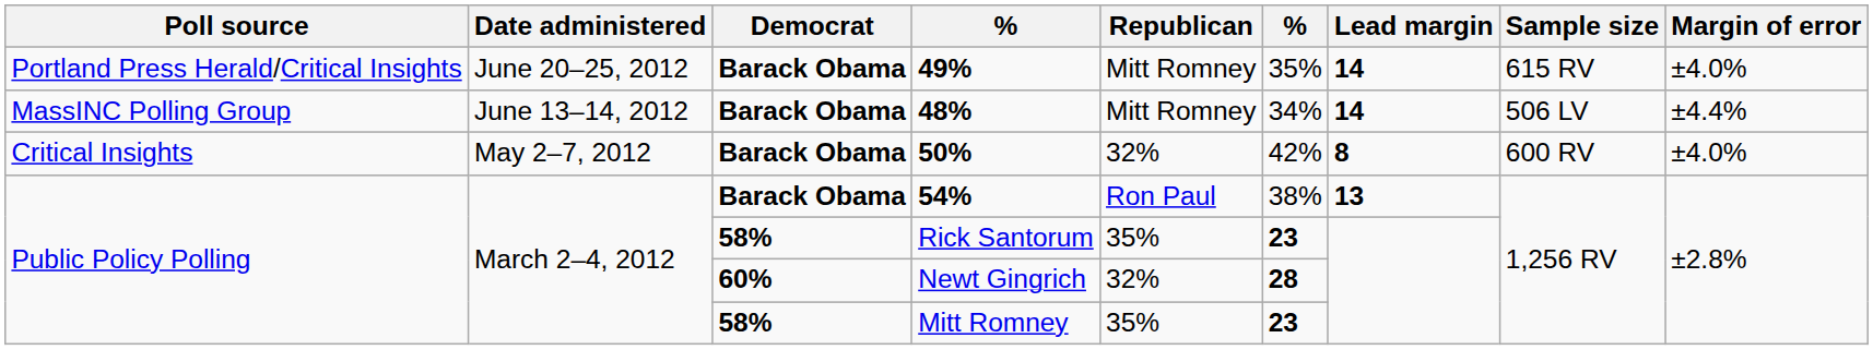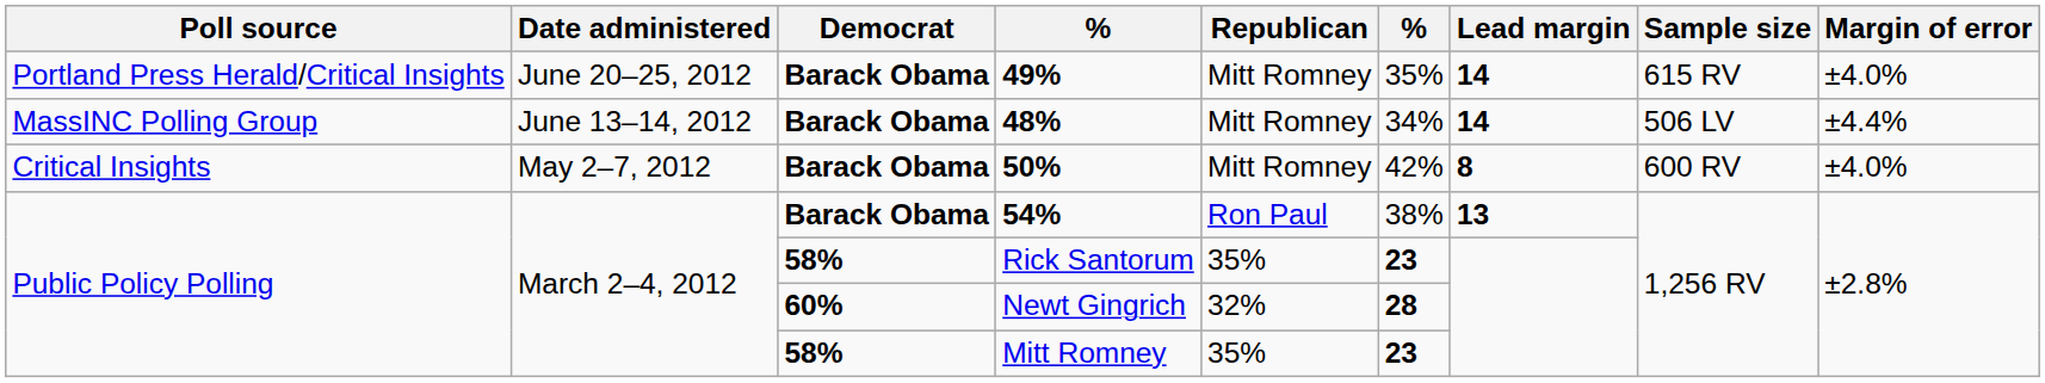 <table class="wikitable">
 <tr valign=bottom>
 <th>Poll source</th>
 <th>Date administered</th>
 <th>Democrat</th>
 <th>%</th>
 <th>Republican</th>
 <th>%</th>
 <th>Lead margin</th>
 <th>Sample size</th>
 <th>Margin of error</th>
 </tr>
 <tr>
 <td><a href='#'>Portland Press Herald</a>/<a href='#'>Critical Insights</a></td>
 <td>June 20–25, 2012</td>
 <td><strong>Barack Obama</strong></td>
 <td><strong>49%</strong></td>
 <td>Mitt Romney</td>
 <td>35%</td>
 <td><strong>14</strong></td>
 <td>615 RV</td>
 <td>±4.0%</td>
 </tr>
 <tr>
 <td><a href='#'>MassINC Polling Group</a></td>
 <td>June 13–14, 2012</td>
 <td><strong>Barack Obama</strong></td>
 <td><strong>48%</strong></td>
 <td>Mitt Romney</td>
 <td>34%</td>
 <td><strong>14</strong></td>
 <td>506 LV</td>
 <td>±4.4%</td>
 </tr>
 <tr>
 <td><a href='#'>Critical Insights</a></td>
 <td>May 2–7, 2012</td>
 <td><strong>Barack Obama</strong></td>
 <td><strong>50%</strong></td>
-<td>32%</td>
+<td>Mitt Romney</td>
 <td>42%</td>
 <td><strong>8</strong></td>
 <td>600 RV</td>
 <td>±4.0%</td>
 </tr>
 <tr>
 <td rowspan=4><a href='#'>Public Policy Polling</a></td>
 <td rowspan=4>March 2–4, 2012</td>
 <td><strong>Barack Obama</strong></td>
 <td><strong>54%</strong></td>
 <td><a href='#'>Ron Paul</a></td>
 <td>38%</td>
 <td><strong>13</strong></td>
 <td rowspan=4>1,256 RV</td>
 <td rowspan=4>±2.8%</td>
 </tr>
 <tr>
 <td><strong>58%</strong></td>
 <td><a href='#'>Rick Santorum</a></td>
 <td>35%</td>
 <td><strong>23</strong></td>
 </tr>
 <tr>
 <td><strong>60%</strong></td>
 <td><a href='#'>Newt Gingrich</a></td>
 <td>32%</td>
 <td><strong>28</strong></td>
 </tr>
 <tr>
 <td><strong>58%</strong></td>
 <td><a href='#'>Mitt Romney</a></td>
 <td>35%</td>
 <td><strong>23</strong></td>
 </tr>
 </table>
